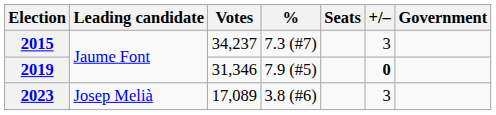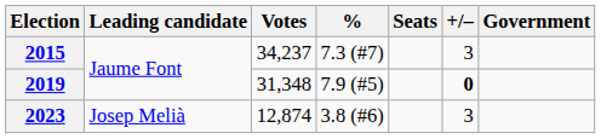 <table class=wikitable style="text-align: right;">
 <tr>
 <th>Election</th>
 <th>Leading candidate</th>
 <th>Votes</th>
 <th>%</th>
 <th>Seats</th>
 <th>+/–</th>
 <th>Government</th>
 </tr>
 <tr>
 <th><a href='#'>2015</a></th>
 <td rowspan="2" style="text-align:left;"><a href='#'>Jaume Font</a></td>
 <td>34,237</td>
 <td>7.3 (#7)</td>
 <td></td>
 <td> 3</td>
 <td></td>
 </tr>
 <tr>
 <th><a href='#'>2019</a></th>
-<td>31,346</td>
+<td>31,348</td>
 <td>7.9 (#5)</td>
 <td></td>
 <td><strong> 0</strong></td>
 <td></td>
 </tr>
 <tr>
 <th><a href='#'>2023</a></th>
 <td style="text-align:left;"><a href='#'>Josep Melià</a></td>
-<td>17,089</td>
+<td>12,874</td>
 <td>3.8 (#6)</td>
 <td></td>
 <td> 3</td>
 <td></td>
 </tr>
 </table>
